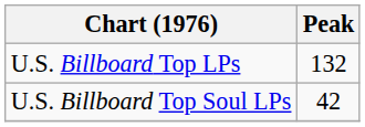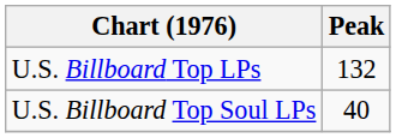 <table class="wikitable">
 <tr>
 <th>Chart (1976)</th>
 <th>Peak<br></th>
 </tr>
 <tr>
 <td>U.S. <a href='#'><em>Billboard</em> Top LPs</a></td>
 <td align="center">132</td>
 </tr>
 <tr>
 <td>U.S. <em>Billboard</em> <a href='#'>Top Soul LPs</a></td>
-<td align="center">42</td>
+<td align="center">40</td>
 </tr>
 <tr>
 </tr>
 </table>
